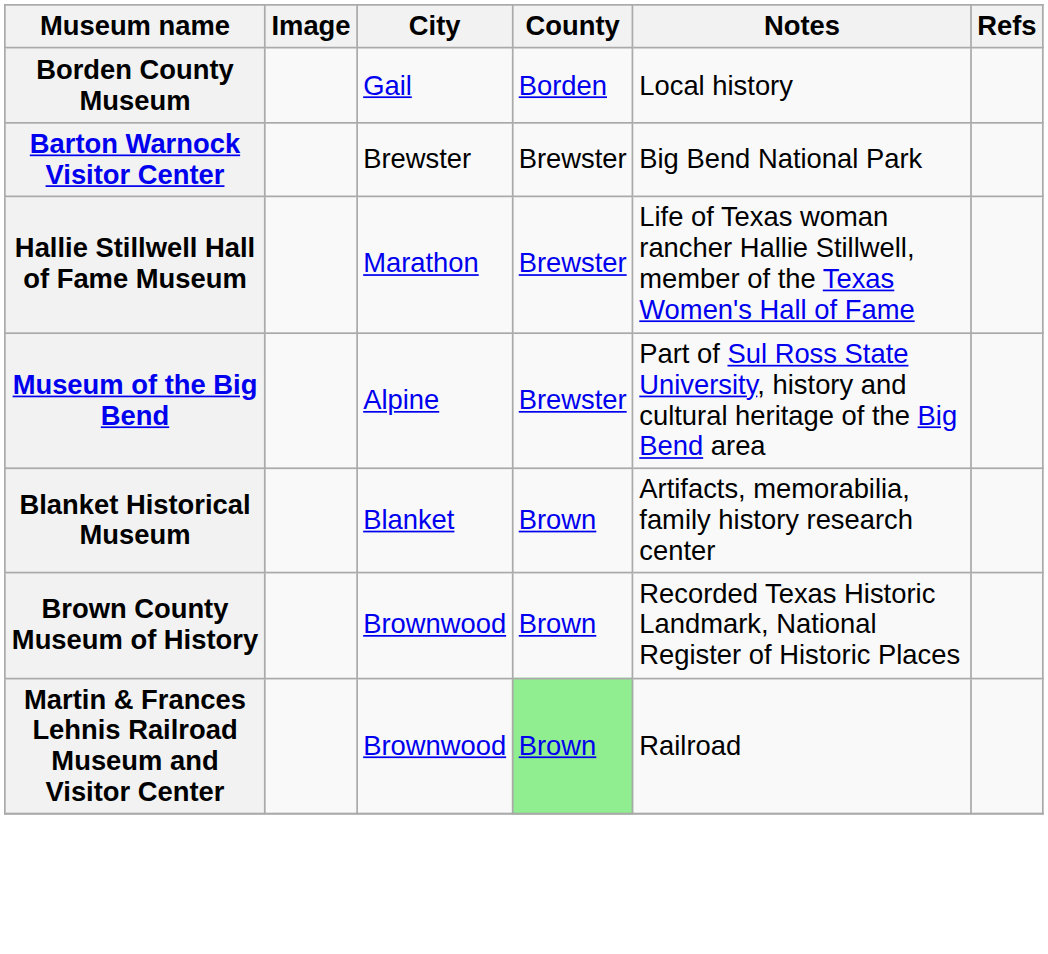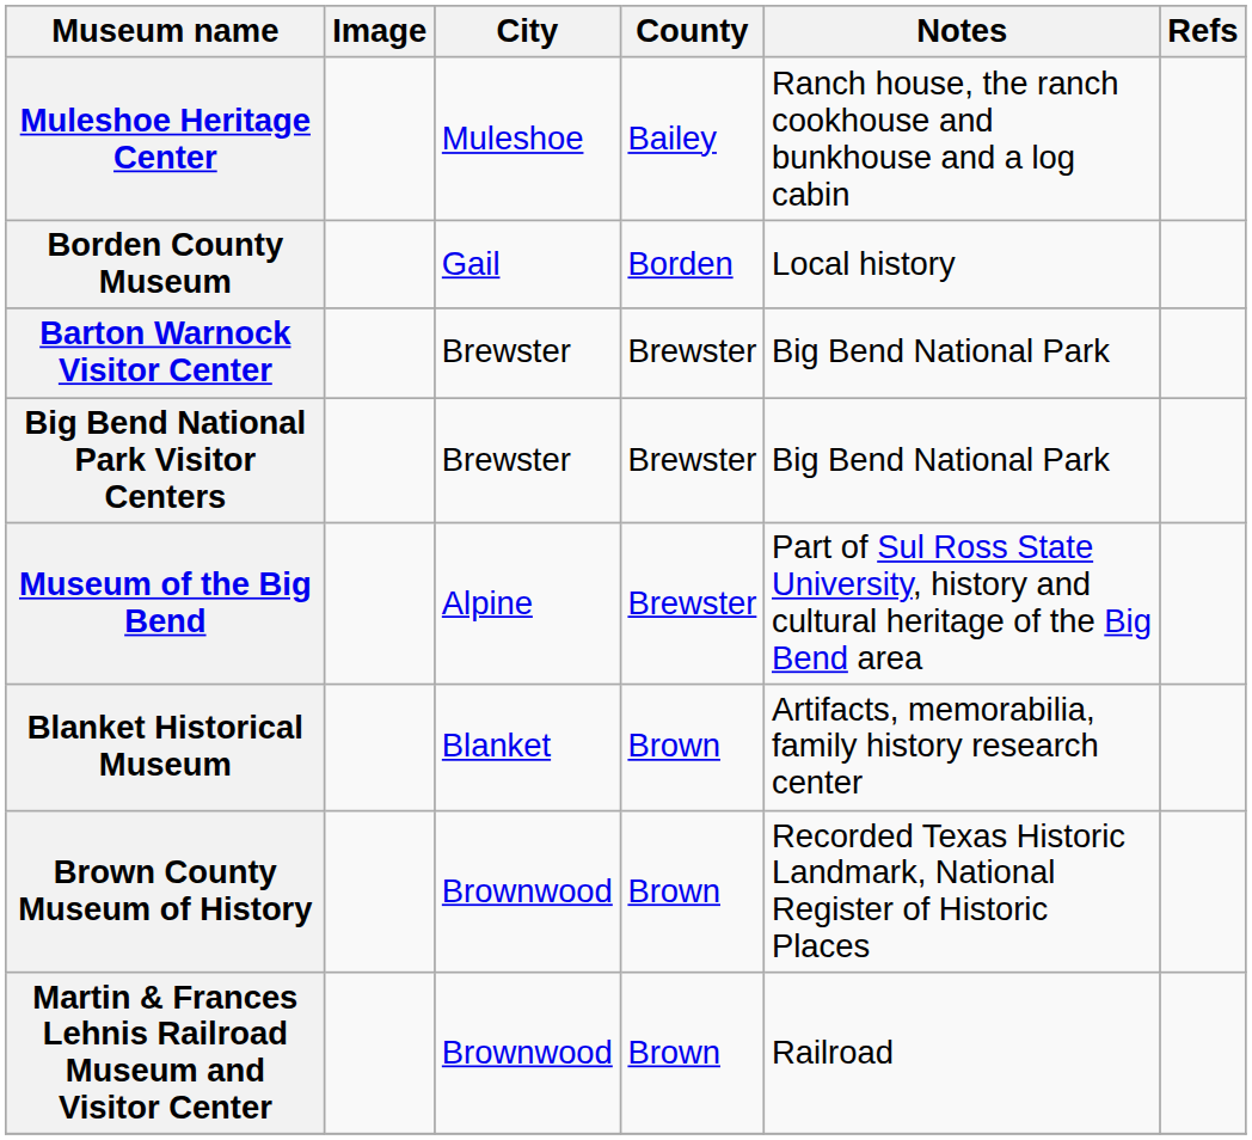 <table class="wikitable sortable plainrowheaders">
 <tr>
 <th scope="col">Museum name</th>
 <th scope="col"  class="unsortable">Image</th>
 <th scope="col">City</th>
 <th scope="col">County</th>
 <th scope="col">Notes</th>
 <th scope="col" class="unsortable">Refs</th>
+</tr>
+<tr>
+<th scope="row"><a href='#'>Muleshoe Heritage Center</a></th>
+<td></td>
+<td><a href='#'>Muleshoe</a></td>
+<td><a href='#'>Bailey</a></td>
+<td>Ranch house, the ranch cookhouse and bunkhouse and a log cabin</td>
+<td align="center"></td>
 </tr>
 <tr>
 <th scope="row">Borden County Museum</th>
 <td></td>
 <td><a href='#'>Gail</a></td>
 <td><a href='#'>Borden</a></td>
 <td>Local history</td>
 <td align="center"></td>
 </tr>
 <tr>
 <th scope="row"><a href='#'>Barton Warnock Visitor Center</a></th>
 <td></td>
 <td>Brewster</td>
 <td>Brewster</td>
 <td>Big Bend National Park</td>
 <td align="center"></td>
 </tr>
 <tr>
-<th scope="row">Hallie Stillwell Hall of Fame Museum</th>
+<th scope="row">Big Bend National Park Visitor Centers</th>
 <td></td>
-<td><a href='#'>Marathon</a></td>
-<td><a href='#'>Brewster</a></td>
-<td>Life of Texas woman rancher Hallie Stillwell, member of the <a href='#'>Texas Women's Hall of Fame</a></td>
+<td>Brewster</td>
+<td>Brewster</td>
+<td>Big Bend National Park</td>
 <td align="center"></td>
 </tr>
 <tr>
 <th scope="row"><a href='#'>Museum of the Big Bend</a></th>
 <td></td>
 <td><a href='#'>Alpine</a></td>
 <td><a href='#'>Brewster</a></td>
 <td>Part of <a href='#'>Sul Ross State University</a>, history and cultural heritage of the <a href='#'>Big Bend</a> area</td>
 <td align="center"></td>
 </tr>
 <tr>
 <th scope="row">Blanket Historical Museum</th>
 <td></td>
 <td><a href='#'>Blanket</a></td>
 <td><a href='#'>Brown</a></td>
 <td>Artifacts, memorabilia, family history research center</td>
 <td align="center"></td>
 </tr>
 <tr>
 <th scope="row">Brown County Museum of History</th>
 <td></td>
 <td><a href='#'>Brownwood</a></td>
 <td><a href='#'>Brown</a></td>
 <td>Recorded Texas Historic Landmark, National Register of Historic Places</td>
 <td align="center"></td>
 </tr>
 <tr>
 <th scope="row">Martin & Frances Lehnis Railroad Museum and Visitor Center</th>
 <td></td>
 <td><a href='#'>Brownwood</a></td>
-<td style="background: lightgreen;"><a href='#'>Brown</a></td>
+<td><a href='#'>Brown</a></td>
 <td>Railroad</td>
 <td align="center"></td>
 </tr>
 <tr>
 </tr>
 </table>
